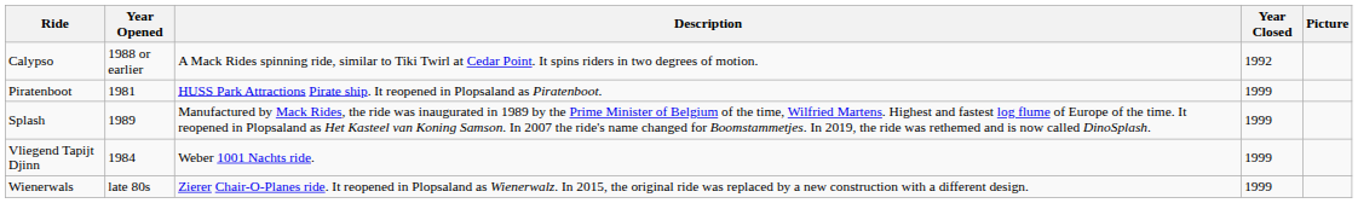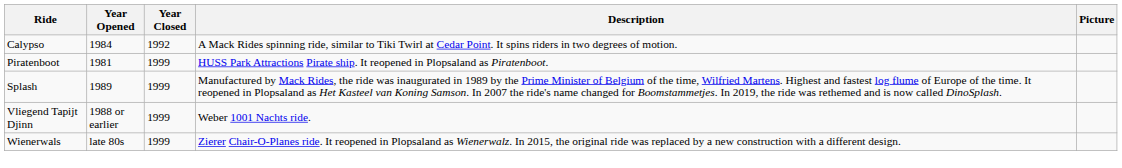 <table class=wikitable>
 <tr>
 <th>Ride</th>
 <th>Year Opened</th>
+<th>Year Closed</th>
 <th>Description</th>
-<th>Year Closed</th>
 <th>Picture</th>
 </tr>
 <tr>
 <td>Calypso</td>
-<td>1988 or earlier</td>
+<td>1984</td>
+<td>1992</td>
 <td>A Mack Rides spinning ride, similar to Tiki Twirl at <a href='#'>Cedar Point</a>. It spins riders in two degrees of motion.</td>
-<td>1992</td>
 <td></td>
 </tr>
 <tr>
 <td>Piratenboot</td>
 <td>1981</td>
+<td>1999</td>
 <td><a href='#'>HUSS Park Attractions</a> <a href='#'>Pirate ship</a>. It reopened in Plopsaland as <em>Piratenboot</em>.</td>
-<td>1999</td>
 <td></td>
 </tr>
 <tr>
 <td>Splash</td>
 <td>1989</td>
+<td>1999</td>
 <td>Manufactured by <a href='#'>Mack Rides</a>, the ride was inaugurated in 1989 by the <a href='#'>Prime Minister of Belgium</a> of the time, <a href='#'>Wilfried Martens</a>. Highest and fastest <a href='#'>log flume</a> of Europe of the time. It reopened in Plopsaland as <em>Het Kasteel van Koning Samson</em>. In 2007 the ride's name changed for <em>Boomstammetjes</em>. In 2019, the ride was rethemed and is now called <em>DinoSplash</em>.</td>
-<td>1999</td>
 <td></td>
 </tr>
 <tr>
 <td>Vliegend Tapijt Djinn</td>
-<td>1984</td>
+<td>1988 or earlier</td>
+<td>1999</td>
 <td>Weber <a href='#'>1001 Nachts ride</a>.</td>
-<td>1999</td>
 <td></td>
 </tr>
 <tr>
 <td>Wienerwals</td>
 <td>late 80s</td>
+<td>1999</td>
 <td><a href='#'>Zierer</a> <a href='#'>Chair-O-Planes ride</a>. It reopened in Plopsaland as <em>Wienerwalz</em>. In 2015, the original ride was replaced by a new construction with a different design.</td>
-<td>1999</td>
 <td></td>
 </tr>
 </table>
